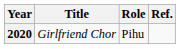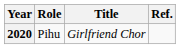 <table class="wikitable plainrowheaders sortable">
 <tr>
 <th>Year</th>
+<th>Role</th>
 <th>Title</th>
-<th>Role</th>
 <th>Ref.</th>
 </tr>
 <tr>
 <th scope="row">2020</th>
+<td>Pihu</td>
 <td><em>Girlfriend Chor</em></td>
-<td>Pihu</td>
 <td></td>
 </tr>
 </table>
